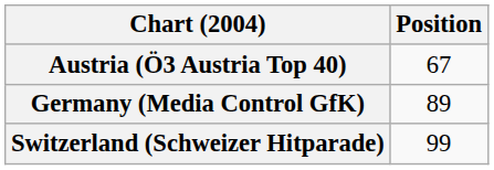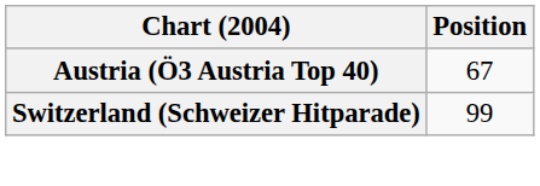 <table class="wikitable sortable plainrowheaders" style="text-align:center">
 <tr>
 <th>Chart (2004)</th>
 <th>Position</th>
 </tr>
 <tr>
 <th scope="row">Austria (Ö3 Austria Top 40)</th>
 <td>67</td>
 </tr>
 <tr>
-<th scope="row">Germany (Media Control GfK)</th>
-<td>89</td>
-</tr>
-<tr>
 <th scope="row">Switzerland (Schweizer Hitparade)</th>
 <td>99</td>
 </tr>
 </table>
